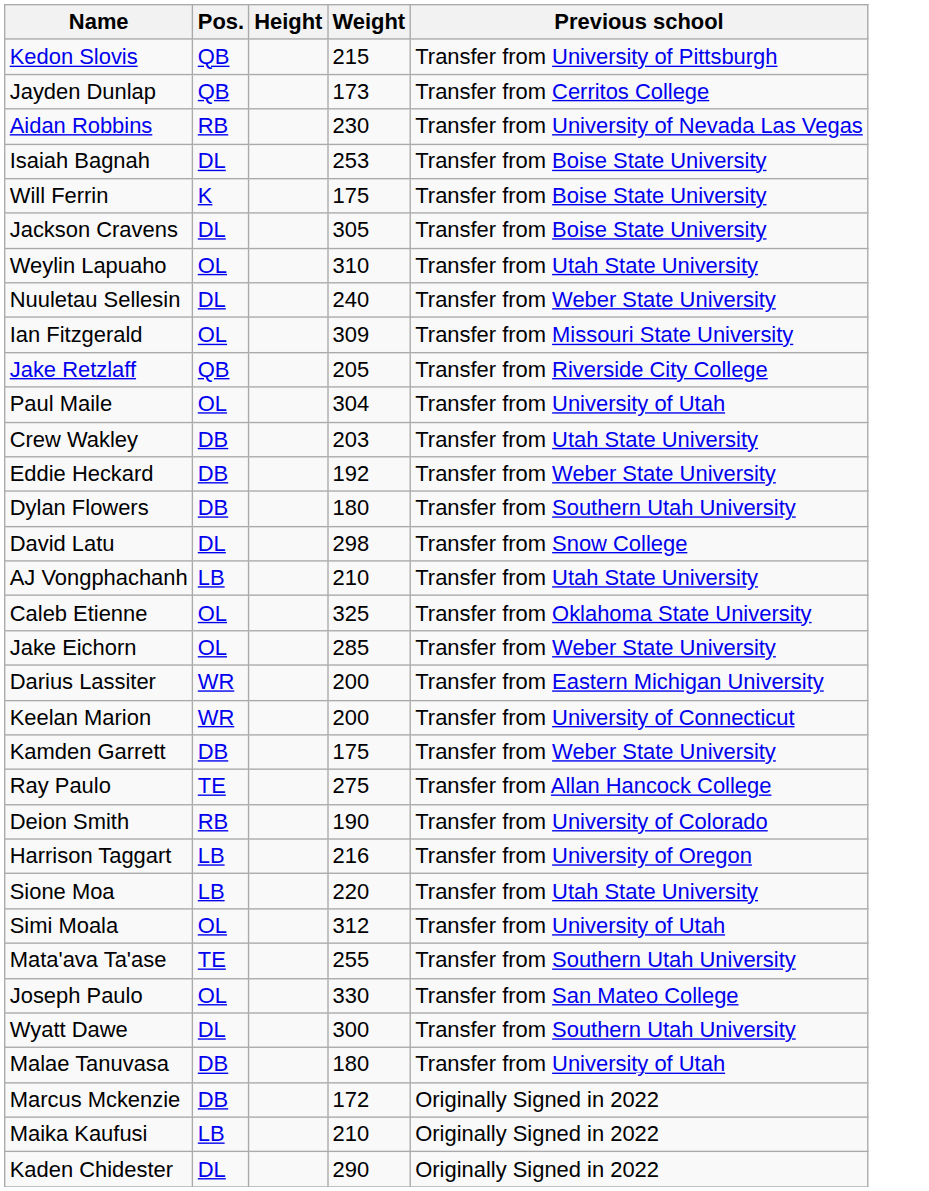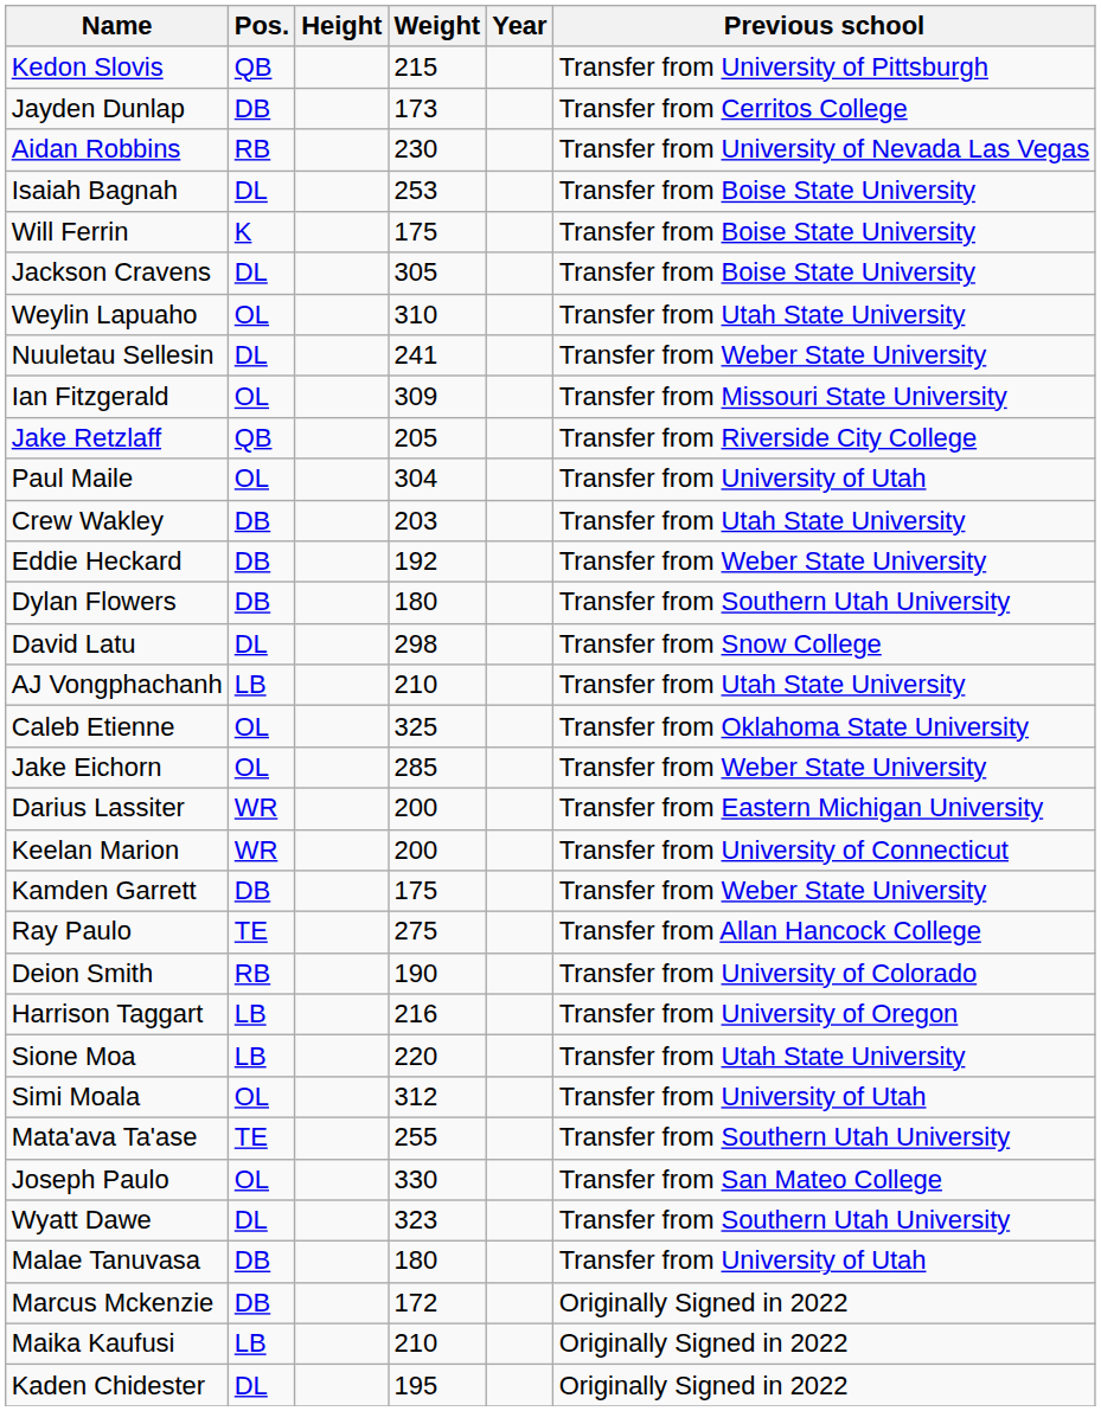 <table class="wikitable sortable" border="3">
 <tr>
 <th>Name</th>
 <th>Pos.</th>
 <th>Height</th>
 <th>Weight</th>
+<th>Year</th>
 <th>Previous school</th>
 </tr>
 <tr>
 <td><a href='#'>Kedon Slovis</a></td>
 <td><a href='#'>QB</a></td>
 <td></td>
 <td>215</td>
+<td></td>
 <td>Transfer from <a href='#'>University of Pittsburgh</a></td>
 </tr>
 <tr>
 <td>Jayden Dunlap</td>
-<td><a href='#'>QB</a></td>
+<td><a href='#'>DB</a></td>
 <td></td>
 <td>173</td>
+<td></td>
 <td>Transfer from <a href='#'>Cerritos College</a></td>
 </tr>
 <tr>
 <td><a href='#'>Aidan Robbins</a></td>
 <td><a href='#'>RB</a></td>
 <td></td>
 <td>230</td>
+<td></td>
 <td>Transfer from <a href='#'>University of Nevada Las Vegas</a></td>
 </tr>
 <tr>
 <td>Isaiah Bagnah</td>
 <td><a href='#'>DL</a></td>
 <td></td>
 <td>253</td>
+<td></td>
 <td>Transfer from <a href='#'>Boise State University</a></td>
 </tr>
 <tr>
 <td>Will Ferrin</td>
 <td><a href='#'>K</a></td>
 <td></td>
 <td>175</td>
+<td></td>
 <td>Transfer from <a href='#'>Boise State University</a></td>
 </tr>
 <tr>
 <td>Jackson Cravens</td>
 <td><a href='#'>DL</a></td>
 <td></td>
 <td>305</td>
+<td></td>
 <td>Transfer from <a href='#'>Boise State University</a></td>
 </tr>
 <tr>
 <td>Weylin Lapuaho</td>
 <td><a href='#'>OL</a></td>
 <td></td>
 <td>310</td>
+<td></td>
 <td>Transfer from <a href='#'>Utah State University</a></td>
 </tr>
 <tr>
 <td>Nuuletau Sellesin</td>
 <td><a href='#'>DL</a></td>
 <td></td>
-<td>240</td>
+<td>241</td>
+<td></td>
 <td>Transfer from <a href='#'>Weber State University</a></td>
 </tr>
 <tr>
 <td>Ian Fitzgerald</td>
 <td><a href='#'>OL</a></td>
 <td></td>
 <td>309</td>
+<td></td>
 <td>Transfer from <a href='#'>Missouri State University</a></td>
 </tr>
 <tr>
 <td><a href='#'>Jake Retzlaff</a></td>
 <td><a href='#'>QB</a></td>
 <td></td>
 <td>205</td>
+<td></td>
 <td>Transfer from <a href='#'>Riverside City College</a></td>
 </tr>
 <tr>
 <td>Paul Maile</td>
 <td><a href='#'>OL</a></td>
 <td></td>
 <td>304</td>
+<td></td>
 <td>Transfer from <a href='#'>University of Utah</a></td>
 </tr>
 <tr>
 <td>Crew Wakley</td>
 <td><a href='#'>DB</a></td>
 <td></td>
 <td>203</td>
+<td></td>
 <td>Transfer from <a href='#'>Utah State University</a></td>
 </tr>
 <tr>
 <td>Eddie Heckard</td>
 <td><a href='#'>DB</a></td>
 <td></td>
 <td>192</td>
+<td></td>
 <td>Transfer from <a href='#'>Weber State University</a></td>
 </tr>
 <tr>
 <td>Dylan Flowers</td>
 <td><a href='#'>DB</a></td>
 <td></td>
 <td>180</td>
+<td></td>
 <td>Transfer from <a href='#'>Southern Utah University</a></td>
 </tr>
 <tr>
 <td>David Latu</td>
 <td><a href='#'>DL</a></td>
 <td></td>
 <td>298</td>
+<td></td>
 <td>Transfer from <a href='#'>Snow College</a></td>
 </tr>
 <tr>
 <td>AJ Vongphachanh</td>
 <td><a href='#'>LB</a></td>
 <td></td>
 <td>210</td>
+<td></td>
 <td>Transfer from <a href='#'>Utah State University</a></td>
 </tr>
 <tr>
 <td>Caleb Etienne</td>
 <td><a href='#'>OL</a></td>
 <td></td>
 <td>325</td>
+<td></td>
 <td>Transfer from <a href='#'>Oklahoma State University</a></td>
 </tr>
 <tr>
 <td>Jake Eichorn</td>
 <td><a href='#'>OL</a></td>
 <td></td>
 <td>285</td>
+<td></td>
 <td>Transfer from <a href='#'>Weber State University</a></td>
 </tr>
 <tr>
 <td>Darius Lassiter</td>
 <td><a href='#'>WR</a></td>
 <td></td>
 <td>200</td>
+<td></td>
 <td>Transfer from <a href='#'>Eastern Michigan University</a></td>
 </tr>
 <tr>
 <td>Keelan Marion</td>
 <td><a href='#'>WR</a></td>
 <td></td>
 <td>200</td>
+<td></td>
 <td>Transfer from <a href='#'>University of Connecticut</a></td>
 </tr>
 <tr>
 <td>Kamden Garrett</td>
 <td><a href='#'>DB</a></td>
 <td></td>
 <td>175</td>
+<td></td>
 <td>Transfer from <a href='#'>Weber State University</a></td>
 </tr>
 <tr>
 <td>Ray Paulo</td>
 <td><a href='#'>TE</a></td>
 <td></td>
 <td>275</td>
+<td></td>
 <td>Transfer from <a href='#'>Allan Hancock College</a></td>
 </tr>
 <tr>
 <td>Deion Smith</td>
 <td><a href='#'>RB</a></td>
 <td></td>
 <td>190</td>
+<td></td>
 <td>Transfer from <a href='#'>University of Colorado</a></td>
 </tr>
 <tr>
 <td>Harrison Taggart</td>
 <td><a href='#'>LB</a></td>
 <td></td>
 <td>216</td>
+<td></td>
 <td>Transfer from <a href='#'>University of Oregon</a></td>
 </tr>
 <tr>
 <td>Sione Moa</td>
 <td><a href='#'>LB</a></td>
 <td></td>
 <td>220</td>
+<td></td>
 <td>Transfer from <a href='#'>Utah State University</a></td>
 </tr>
 <tr>
 <td>Simi Moala</td>
 <td><a href='#'>OL</a></td>
 <td></td>
 <td>312</td>
+<td></td>
 <td>Transfer from <a href='#'>University of Utah</a></td>
 </tr>
 <tr>
 <td>Mata'ava Ta'ase</td>
 <td><a href='#'>TE</a></td>
 <td></td>
 <td>255</td>
+<td></td>
 <td>Transfer from <a href='#'>Southern Utah University</a></td>
 </tr>
 <tr>
 <td>Joseph Paulo</td>
 <td><a href='#'>OL</a></td>
 <td></td>
 <td>330</td>
+<td></td>
 <td>Transfer from <a href='#'>San Mateo College</a></td>
 </tr>
 <tr>
 <td>Wyatt Dawe</td>
 <td><a href='#'>DL</a></td>
 <td></td>
-<td>300</td>
+<td>323</td>
+<td></td>
 <td>Transfer from <a href='#'>Southern Utah University</a></td>
 </tr>
 <tr>
 <td>Malae Tanuvasa</td>
 <td><a href='#'>DB</a></td>
 <td></td>
 <td>180</td>
+<td></td>
 <td>Transfer from <a href='#'>University of Utah</a></td>
 </tr>
 <tr>
 <td>Marcus Mckenzie</td>
 <td><a href='#'>DB</a></td>
 <td></td>
 <td>172</td>
+<td></td>
 <td>Originally Signed in 2022</td>
 </tr>
 <tr>
 <td>Maika Kaufusi</td>
 <td><a href='#'>LB</a></td>
 <td></td>
 <td>210</td>
+<td></td>
 <td>Originally Signed in 2022</td>
 </tr>
 <tr>
 <td>Kaden Chidester</td>
 <td><a href='#'>DL</a></td>
 <td></td>
-<td>290</td>
+<td>195</td>
+<td></td>
 <td>Originally Signed in 2022</td>
 </tr>
 </table>
